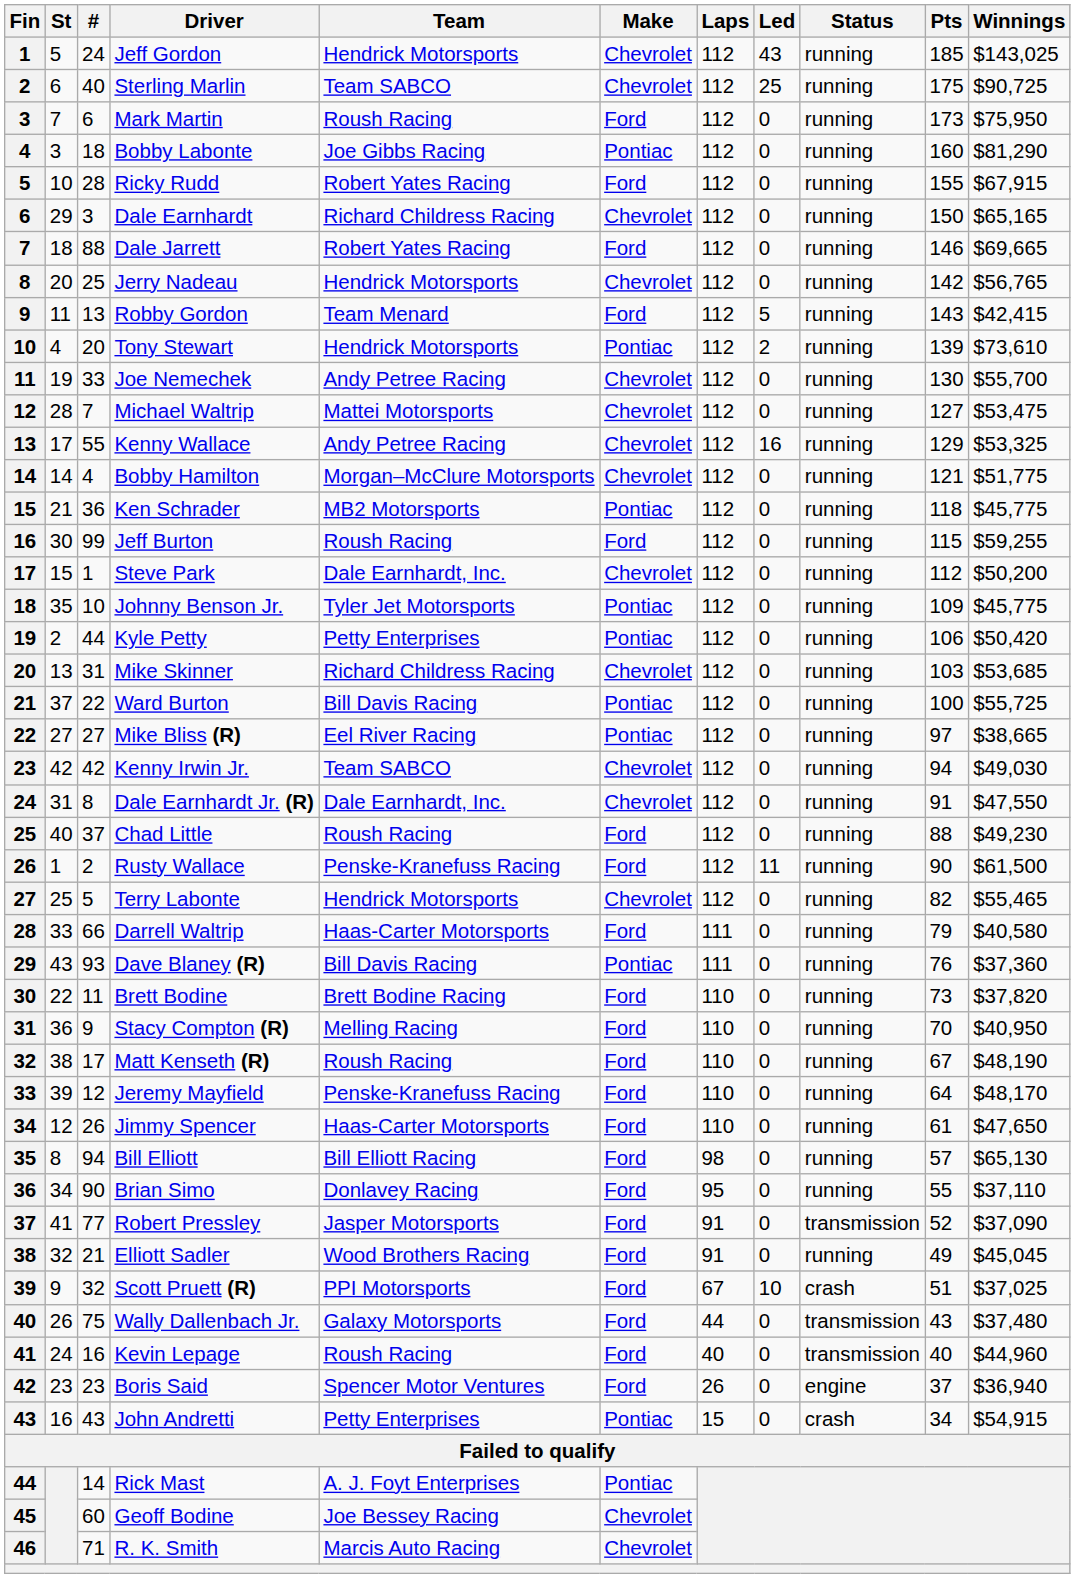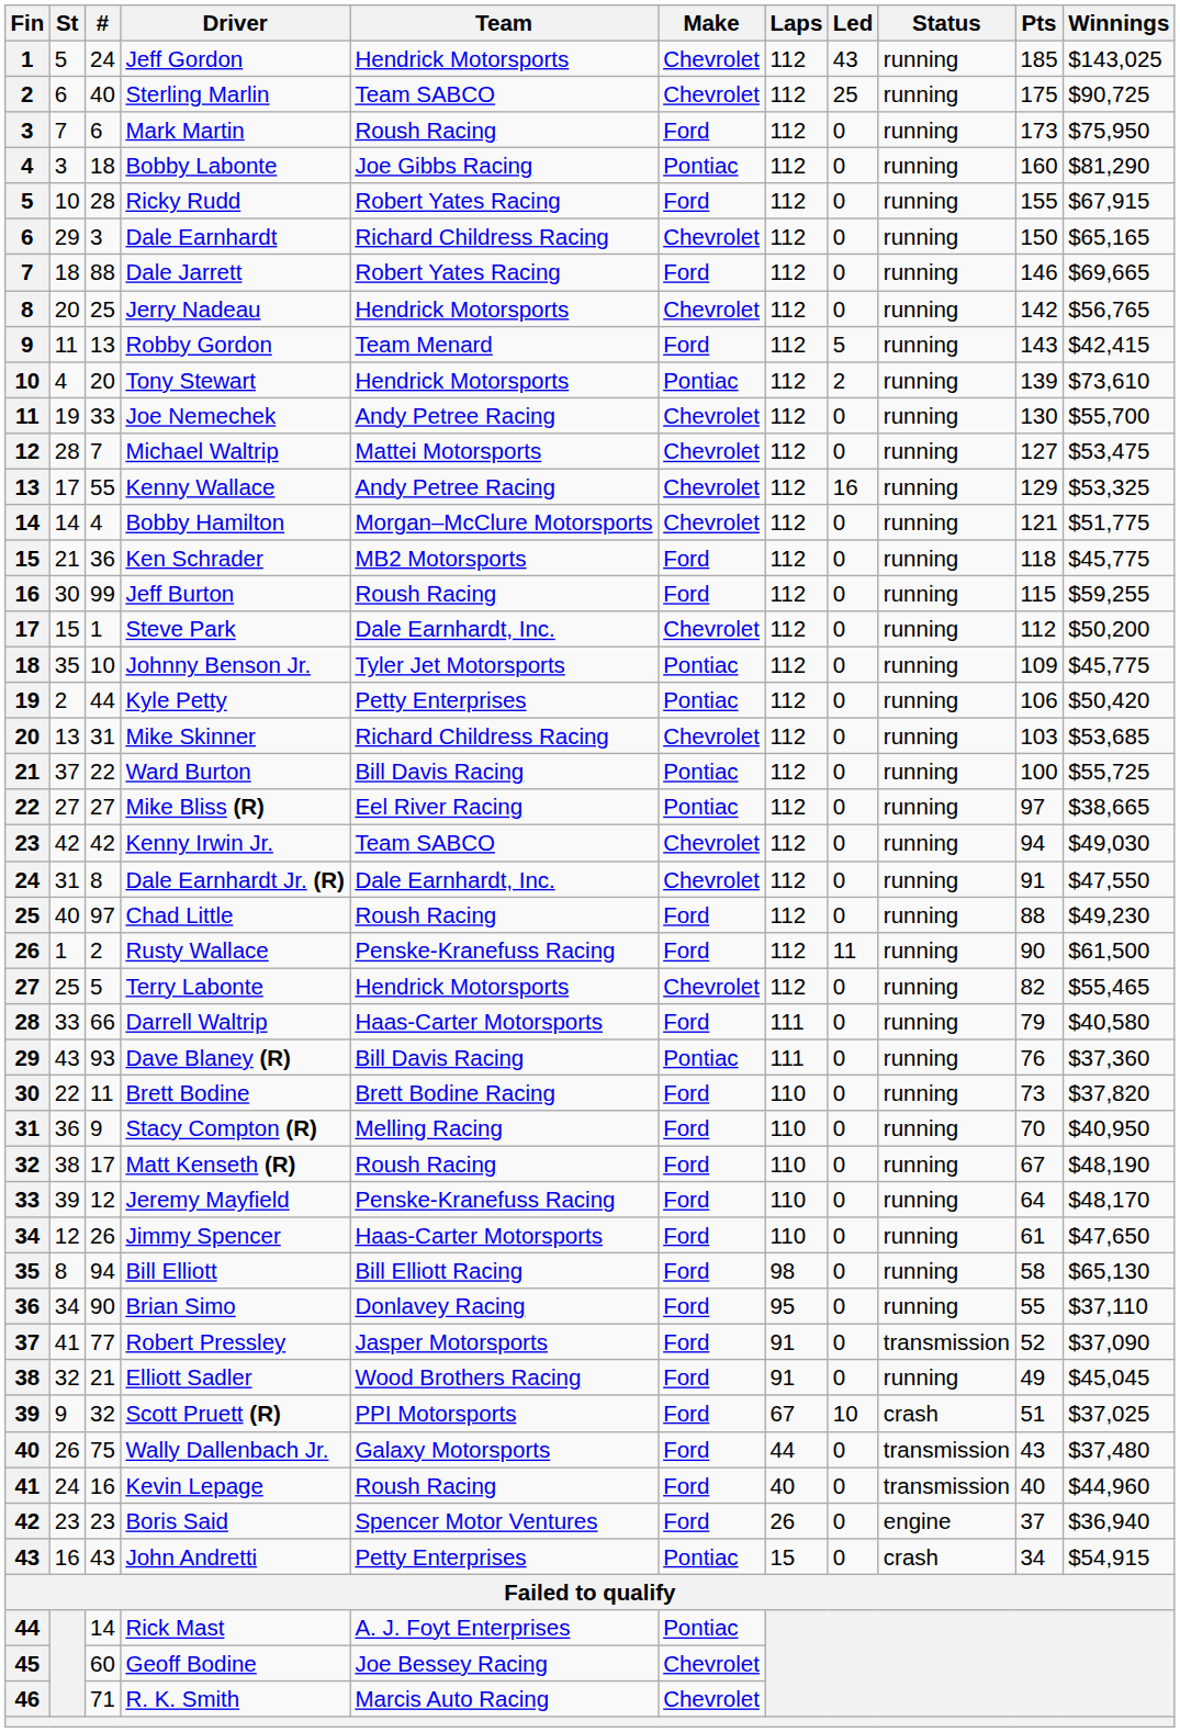 <table class="wikitable" style="font-size:95%">
 <tr>
 <th>Fin</th>
 <th>St</th>
 <th>#</th>
 <th>Driver</th>
 <th>Team</th>
 <th>Make</th>
 <th>Laps</th>
 <th>Led</th>
 <th>Status</th>
 <th>Pts</th>
 <th>Winnings</th>
 </tr>
 <tr>
 <th>1</th>
 <td>5</td>
 <td>24</td>
 <td><a href='#'>Jeff Gordon</a></td>
 <td><a href='#'>Hendrick Motorsports</a></td>
 <td><a href='#'>Chevrolet</a></td>
 <td>112</td>
 <td>43</td>
 <td>running</td>
 <td>185</td>
 <td>$143,025</td>
 </tr>
 <tr>
 <th>2</th>
 <td>6</td>
 <td>40</td>
 <td><a href='#'>Sterling Marlin</a></td>
 <td><a href='#'>Team SABCO</a></td>
 <td><a href='#'>Chevrolet</a></td>
 <td>112</td>
 <td>25</td>
 <td>running</td>
 <td>175</td>
 <td>$90,725</td>
 </tr>
 <tr>
 <th>3</th>
 <td>7</td>
 <td>6</td>
 <td><a href='#'>Mark Martin</a></td>
 <td><a href='#'>Roush Racing</a></td>
 <td><a href='#'>Ford</a></td>
 <td>112</td>
 <td>0</td>
 <td>running</td>
 <td>173</td>
 <td>$75,950</td>
 </tr>
 <tr>
 <th>4</th>
 <td>3</td>
 <td>18</td>
 <td><a href='#'>Bobby Labonte</a></td>
 <td><a href='#'>Joe Gibbs Racing</a></td>
 <td><a href='#'>Pontiac</a></td>
 <td>112</td>
 <td>0</td>
 <td>running</td>
 <td>160</td>
 <td>$81,290</td>
 </tr>
 <tr>
 <th>5</th>
 <td>10</td>
 <td>28</td>
 <td><a href='#'>Ricky Rudd</a></td>
 <td><a href='#'>Robert Yates Racing</a></td>
 <td><a href='#'>Ford</a></td>
 <td>112</td>
 <td>0</td>
 <td>running</td>
 <td>155</td>
 <td>$67,915</td>
 </tr>
 <tr>
 <th>6</th>
 <td>29</td>
 <td>3</td>
 <td><a href='#'>Dale Earnhardt</a></td>
 <td><a href='#'>Richard Childress Racing</a></td>
 <td><a href='#'>Chevrolet</a></td>
 <td>112</td>
 <td>0</td>
 <td>running</td>
 <td>150</td>
 <td>$65,165</td>
 </tr>
 <tr>
 <th>7</th>
 <td>18</td>
 <td>88</td>
 <td><a href='#'>Dale Jarrett</a></td>
 <td><a href='#'>Robert Yates Racing</a></td>
 <td><a href='#'>Ford</a></td>
 <td>112</td>
 <td>0</td>
 <td>running</td>
 <td>146</td>
 <td>$69,665</td>
 </tr>
 <tr>
 <th>8</th>
 <td>20</td>
 <td>25</td>
 <td><a href='#'>Jerry Nadeau</a></td>
 <td><a href='#'>Hendrick Motorsports</a></td>
 <td><a href='#'>Chevrolet</a></td>
 <td>112</td>
 <td>0</td>
 <td>running</td>
 <td>142</td>
 <td>$56,765</td>
 </tr>
 <tr>
 <th>9</th>
 <td>11</td>
 <td>13</td>
 <td><a href='#'>Robby Gordon</a></td>
 <td><a href='#'>Team Menard</a></td>
 <td><a href='#'>Ford</a></td>
 <td>112</td>
 <td>5</td>
 <td>running</td>
 <td>143</td>
 <td>$42,415</td>
 </tr>
 <tr>
 <th>10</th>
 <td>4</td>
 <td>20</td>
 <td><a href='#'>Tony Stewart</a></td>
 <td><a href='#'>Hendrick Motorsports</a></td>
 <td><a href='#'>Pontiac</a></td>
 <td>112</td>
 <td>2</td>
 <td>running</td>
 <td>139</td>
 <td>$73,610</td>
 </tr>
 <tr>
 <th>11</th>
 <td>19</td>
 <td>33</td>
 <td><a href='#'>Joe Nemechek</a></td>
 <td><a href='#'>Andy Petree Racing</a></td>
 <td><a href='#'>Chevrolet</a></td>
 <td>112</td>
 <td>0</td>
 <td>running</td>
 <td>130</td>
 <td>$55,700</td>
 </tr>
 <tr>
 <th>12</th>
 <td>28</td>
 <td>7</td>
 <td><a href='#'>Michael Waltrip</a></td>
 <td><a href='#'>Mattei Motorsports</a></td>
 <td><a href='#'>Chevrolet</a></td>
 <td>112</td>
 <td>0</td>
 <td>running</td>
 <td>127</td>
 <td>$53,475</td>
 </tr>
 <tr>
 <th>13</th>
 <td>17</td>
 <td>55</td>
 <td><a href='#'>Kenny Wallace</a></td>
 <td><a href='#'>Andy Petree Racing</a></td>
 <td><a href='#'>Chevrolet</a></td>
 <td>112</td>
 <td>16</td>
 <td>running</td>
 <td>129</td>
 <td>$53,325</td>
 </tr>
 <tr>
 <th>14</th>
 <td>14</td>
 <td>4</td>
 <td><a href='#'>Bobby Hamilton</a></td>
 <td><a href='#'>Morgan–McClure Motorsports</a></td>
 <td><a href='#'>Chevrolet</a></td>
 <td>112</td>
 <td>0</td>
 <td>running</td>
 <td>121</td>
 <td>$51,775</td>
 </tr>
 <tr>
 <th>15</th>
 <td>21</td>
 <td>36</td>
 <td><a href='#'>Ken Schrader</a></td>
 <td><a href='#'>MB2 Motorsports</a></td>
-<td><a href='#'>Pontiac</a></td>
+<td><a href='#'>Ford</a></td>
 <td>112</td>
 <td>0</td>
 <td>running</td>
 <td>118</td>
 <td>$45,775</td>
 </tr>
 <tr>
 <th>16</th>
 <td>30</td>
 <td>99</td>
 <td><a href='#'>Jeff Burton</a></td>
 <td><a href='#'>Roush Racing</a></td>
 <td><a href='#'>Ford</a></td>
 <td>112</td>
 <td>0</td>
 <td>running</td>
 <td>115</td>
 <td>$59,255</td>
 </tr>
 <tr>
 <th>17</th>
 <td>15</td>
 <td>1</td>
 <td><a href='#'>Steve Park</a></td>
 <td><a href='#'>Dale Earnhardt, Inc.</a></td>
 <td><a href='#'>Chevrolet</a></td>
 <td>112</td>
 <td>0</td>
 <td>running</td>
 <td>112</td>
 <td>$50,200</td>
 </tr>
 <tr>
 <th>18</th>
 <td>35</td>
 <td>10</td>
 <td><a href='#'>Johnny Benson Jr.</a></td>
 <td><a href='#'>Tyler Jet Motorsports</a></td>
 <td><a href='#'>Pontiac</a></td>
 <td>112</td>
 <td>0</td>
 <td>running</td>
 <td>109</td>
 <td>$45,775</td>
 </tr>
 <tr>
 <th>19</th>
 <td>2</td>
 <td>44</td>
 <td><a href='#'>Kyle Petty</a></td>
 <td><a href='#'>Petty Enterprises</a></td>
 <td><a href='#'>Pontiac</a></td>
 <td>112</td>
 <td>0</td>
 <td>running</td>
 <td>106</td>
 <td>$50,420</td>
 </tr>
 <tr>
 <th>20</th>
 <td>13</td>
 <td>31</td>
 <td><a href='#'>Mike Skinner</a></td>
 <td><a href='#'>Richard Childress Racing</a></td>
 <td><a href='#'>Chevrolet</a></td>
 <td>112</td>
 <td>0</td>
 <td>running</td>
 <td>103</td>
 <td>$53,685</td>
 </tr>
 <tr>
 <th>21</th>
 <td>37</td>
 <td>22</td>
 <td><a href='#'>Ward Burton</a></td>
 <td><a href='#'>Bill Davis Racing</a></td>
 <td><a href='#'>Pontiac</a></td>
 <td>112</td>
 <td>0</td>
 <td>running</td>
 <td>100</td>
 <td>$55,725</td>
 </tr>
 <tr>
 <th>22</th>
 <td>27</td>
 <td>27</td>
 <td><a href='#'>Mike Bliss</a> <strong>(R)</strong></td>
 <td><a href='#'>Eel River Racing</a></td>
 <td><a href='#'>Pontiac</a></td>
 <td>112</td>
 <td>0</td>
 <td>running</td>
 <td>97</td>
 <td>$38,665</td>
 </tr>
 <tr>
 <th>23</th>
 <td>42</td>
 <td>42</td>
 <td><a href='#'>Kenny Irwin Jr.</a></td>
 <td><a href='#'>Team SABCO</a></td>
 <td><a href='#'>Chevrolet</a></td>
 <td>112</td>
 <td>0</td>
 <td>running</td>
 <td>94</td>
 <td>$49,030</td>
 </tr>
 <tr>
 <th>24</th>
 <td>31</td>
 <td>8</td>
 <td><a href='#'>Dale Earnhardt Jr.</a> <strong>(R)</strong></td>
 <td><a href='#'>Dale Earnhardt, Inc.</a></td>
 <td><a href='#'>Chevrolet</a></td>
 <td>112</td>
 <td>0</td>
 <td>running</td>
 <td>91</td>
 <td>$47,550</td>
 </tr>
 <tr>
 <th>25</th>
 <td>40</td>
-<td>37</td>
+<td>97</td>
 <td><a href='#'>Chad Little</a></td>
 <td><a href='#'>Roush Racing</a></td>
 <td><a href='#'>Ford</a></td>
 <td>112</td>
 <td>0</td>
 <td>running</td>
 <td>88</td>
 <td>$49,230</td>
 </tr>
 <tr>
 <th>26</th>
 <td>1</td>
 <td>2</td>
 <td><a href='#'>Rusty Wallace</a></td>
 <td><a href='#'>Penske-Kranefuss Racing</a></td>
 <td><a href='#'>Ford</a></td>
 <td>112</td>
 <td>11</td>
 <td>running</td>
 <td>90</td>
 <td>$61,500</td>
 </tr>
 <tr>
 <th>27</th>
 <td>25</td>
 <td>5</td>
 <td><a href='#'>Terry Labonte</a></td>
 <td><a href='#'>Hendrick Motorsports</a></td>
 <td><a href='#'>Chevrolet</a></td>
 <td>112</td>
 <td>0</td>
 <td>running</td>
 <td>82</td>
 <td>$55,465</td>
 </tr>
 <tr>
 <th>28</th>
 <td>33</td>
 <td>66</td>
 <td><a href='#'>Darrell Waltrip</a></td>
 <td><a href='#'>Haas-Carter Motorsports</a></td>
 <td><a href='#'>Ford</a></td>
 <td>111</td>
 <td>0</td>
 <td>running</td>
 <td>79</td>
 <td>$40,580</td>
 </tr>
 <tr>
 <th>29</th>
 <td>43</td>
 <td>93</td>
 <td><a href='#'>Dave Blaney</a> <strong>(R)</strong></td>
 <td><a href='#'>Bill Davis Racing</a></td>
 <td><a href='#'>Pontiac</a></td>
 <td>111</td>
 <td>0</td>
 <td>running</td>
 <td>76</td>
 <td>$37,360</td>
 </tr>
 <tr>
 <th>30</th>
 <td>22</td>
 <td>11</td>
 <td><a href='#'>Brett Bodine</a></td>
 <td><a href='#'>Brett Bodine Racing</a></td>
 <td><a href='#'>Ford</a></td>
 <td>110</td>
 <td>0</td>
 <td>running</td>
 <td>73</td>
 <td>$37,820</td>
 </tr>
 <tr>
 <th>31</th>
 <td>36</td>
 <td>9</td>
 <td><a href='#'>Stacy Compton</a> <strong>(R)</strong></td>
 <td><a href='#'>Melling Racing</a></td>
 <td><a href='#'>Ford</a></td>
 <td>110</td>
 <td>0</td>
 <td>running</td>
 <td>70</td>
 <td>$40,950</td>
 </tr>
 <tr>
 <th>32</th>
 <td>38</td>
 <td>17</td>
 <td><a href='#'>Matt Kenseth</a> <strong>(R)</strong></td>
 <td><a href='#'>Roush Racing</a></td>
 <td><a href='#'>Ford</a></td>
 <td>110</td>
 <td>0</td>
 <td>running</td>
 <td>67</td>
 <td>$48,190</td>
 </tr>
 <tr>
 <th>33</th>
 <td>39</td>
 <td>12</td>
 <td><a href='#'>Jeremy Mayfield</a></td>
 <td><a href='#'>Penske-Kranefuss Racing</a></td>
 <td><a href='#'>Ford</a></td>
 <td>110</td>
 <td>0</td>
 <td>running</td>
 <td>64</td>
 <td>$48,170</td>
 </tr>
 <tr>
 <th>34</th>
 <td>12</td>
 <td>26</td>
 <td><a href='#'>Jimmy Spencer</a></td>
 <td><a href='#'>Haas-Carter Motorsports</a></td>
 <td><a href='#'>Ford</a></td>
 <td>110</td>
 <td>0</td>
 <td>running</td>
 <td>61</td>
 <td>$47,650</td>
 </tr>
 <tr>
 <th>35</th>
 <td>8</td>
 <td>94</td>
 <td><a href='#'>Bill Elliott</a></td>
 <td><a href='#'>Bill Elliott Racing</a></td>
 <td><a href='#'>Ford</a></td>
 <td>98</td>
 <td>0</td>
 <td>running</td>
-<td>57</td>
+<td>58</td>
 <td>$65,130</td>
 </tr>
 <tr>
 <th>36</th>
 <td>34</td>
 <td>90</td>
 <td><a href='#'>Brian Simo</a></td>
 <td><a href='#'>Donlavey Racing</a></td>
 <td><a href='#'>Ford</a></td>
 <td>95</td>
 <td>0</td>
 <td>running</td>
 <td>55</td>
 <td>$37,110</td>
 </tr>
 <tr>
 <th>37</th>
 <td>41</td>
 <td>77</td>
 <td><a href='#'>Robert Pressley</a></td>
 <td><a href='#'>Jasper Motorsports</a></td>
 <td><a href='#'>Ford</a></td>
 <td>91</td>
 <td>0</td>
 <td>transmission</td>
 <td>52</td>
 <td>$37,090</td>
 </tr>
 <tr>
 <th>38</th>
 <td>32</td>
 <td>21</td>
 <td><a href='#'>Elliott Sadler</a></td>
 <td><a href='#'>Wood Brothers Racing</a></td>
 <td><a href='#'>Ford</a></td>
 <td>91</td>
 <td>0</td>
 <td>running</td>
 <td>49</td>
 <td>$45,045</td>
 </tr>
 <tr>
 <th>39</th>
 <td>9</td>
 <td>32</td>
 <td><a href='#'>Scott Pruett</a> <strong>(R)</strong></td>
 <td><a href='#'>PPI Motorsports</a></td>
 <td><a href='#'>Ford</a></td>
 <td>67</td>
 <td>10</td>
 <td>crash</td>
 <td>51</td>
 <td>$37,025</td>
 </tr>
 <tr>
 <th>40</th>
 <td>26</td>
 <td>75</td>
 <td><a href='#'>Wally Dallenbach Jr.</a></td>
 <td><a href='#'>Galaxy Motorsports</a></td>
 <td><a href='#'>Ford</a></td>
 <td>44</td>
 <td>0</td>
 <td>transmission</td>
 <td>43</td>
 <td>$37,480</td>
 </tr>
 <tr>
 <th>41</th>
 <td>24</td>
 <td>16</td>
 <td><a href='#'>Kevin Lepage</a></td>
 <td><a href='#'>Roush Racing</a></td>
 <td><a href='#'>Ford</a></td>
 <td>40</td>
 <td>0</td>
 <td>transmission</td>
 <td>40</td>
 <td>$44,960</td>
 </tr>
 <tr>
 <th>42</th>
 <td>23</td>
 <td>23</td>
 <td><a href='#'>Boris Said</a></td>
 <td><a href='#'>Spencer Motor Ventures</a></td>
 <td><a href='#'>Ford</a></td>
 <td>26</td>
 <td>0</td>
 <td>engine</td>
 <td>37</td>
 <td>$36,940</td>
 </tr>
 <tr>
 <th>43</th>
 <td>16</td>
 <td>43</td>
 <td><a href='#'>John Andretti</a></td>
 <td><a href='#'>Petty Enterprises</a></td>
 <td><a href='#'>Pontiac</a></td>
 <td>15</td>
 <td>0</td>
 <td>crash</td>
 <td>34</td>
 <td>$54,915</td>
 </tr>
 <tr>
 <th colspan="11">Failed to qualify</th>
 </tr>
 <tr>
 <th>44</th>
 <th rowspan="3"></th>
 <td>14</td>
 <td><a href='#'>Rick Mast</a></td>
 <td><a href='#'>A. J. Foyt Enterprises</a></td>
 <td><a href='#'>Pontiac</a></td>
 <th colspan="5" rowspan="3"></th>
 </tr>
 <tr>
 <th>45</th>
 <td>60</td>
 <td><a href='#'>Geoff Bodine</a></td>
 <td><a href='#'>Joe Bessey Racing</a></td>
 <td><a href='#'>Chevrolet</a></td>
 </tr>
 <tr>
 <th>46</th>
 <td>71</td>
 <td><a href='#'>R. K. Smith</a></td>
 <td><a href='#'>Marcis Auto Racing</a></td>
 <td><a href='#'>Chevrolet</a></td>
 </tr>
 <tr>
 <th colspan="11"></th>
 </tr>
 </table>
